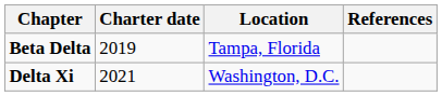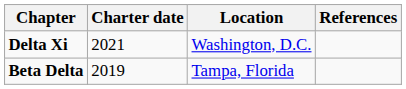 <table class="wikitable sortable">
 <tr>
 <th>Chapter</th>
 <th>Charter date</th>
 <th>Location</th>
 <th>References</th>
 </tr>
 <tr>
+<td><strong>Delta Xi</strong></td>
+<td>2021</td>
+<td><a href='#'>Washington, D.C.</a></td>
+<td></td>
+</tr>
+<tr>
 <td><strong>Beta Delta</strong></td>
 <td>2019</td>
 <td><a href='#'>Tampa, Florida</a></td>
 <td></td>
 </tr>
-<tr>
-<td><strong>Delta Xi</strong></td>
-<td>2021</td>
-<td><a href='#'>Washington, D.C.</a></td>
-<td></td>
-</tr>
 </table>
